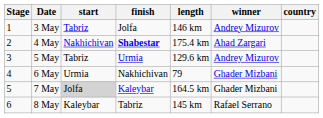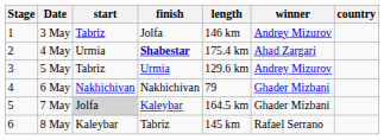 <table class="wikitable">
 <tr>
 <th>Stage</th>
 <th>Date</th>
 <th>start</th>
 <th>finish</th>
 <th>length</th>
 <th>winner</th>
 <th>country</th>
 </tr>
 <tr>
 <td>1</td>
 <td>3 May</td>
 <td><a href='#'>Tabriz</a></td>
 <td>Jolfa</td>
 <td>146 km</td>
 <td><a href='#'>Andrey Mizurov</a></td>
 <td></td>
 </tr>
 <tr>
 <td>2</td>
 <td>4 May</td>
-<td><a href='#'>Nakhichivan</a></td>
+<td>Urmia</td>
 <td><strong><a href='#'>Shabestar</a></strong></td>
 <td>175.4 km</td>
 <td><a href='#'>Ahad Zargari</a></td>
 <td></td>
 </tr>
 <tr>
 <td>3</td>
 <td>5 May</td>
 <td>Tabriz</td>
 <td><a href='#'>Urmia</a></td>
 <td>129.6 km</td>
 <td><a href='#'>Andrey Mizurov</a></td>
 <td></td>
 </tr>
 <tr>
 <td>4</td>
 <td>6 May</td>
-<td>Urmia</td>
+<td><a href='#'>Nakhichivan</a></td>
 <td>Nakhichivan</td>
 <td>79</td>
 <td><a href='#'>Ghader Mizbani</a></td>
 <td></td>
 </tr>
 <tr>
 <td>5</td>
 <td>7 May</td>
 <td style="background: lightgrey;">Jolfa</td>
 <td><a href='#'>Kaleybar</a></td>
 <td>164.5 km</td>
 <td>Ghader Mizbani</td>
 <td></td>
 </tr>
 <tr>
 <td>6</td>
 <td>8 May</td>
 <td>Kaleybar</td>
 <td>Tabriz</td>
 <td>145 km</td>
 <td>Rafael Serrano</td>
 <td></td>
 </tr>
 </table>
